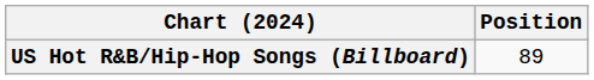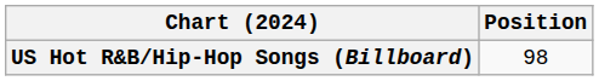 <table class="wikitable plainrowheaders" style="text-align:center">
 <tr>
 <th scope="col">Chart (2024)</th>
 <th scope="col">Position</th>
 </tr>
 <tr>
 <th scope="row">US Hot R&B/Hip-Hop Songs (<em>Billboard</em>)</th>
-<td>89</td>
+<td>98</td>
 </tr>
 </table>
